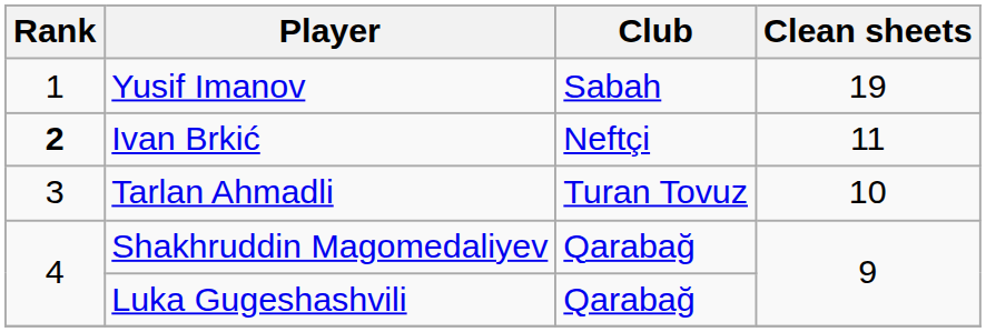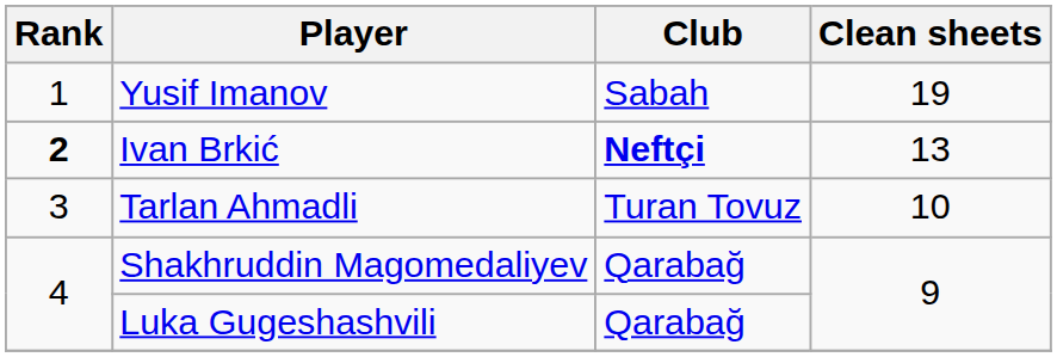 <table class="wikitable" style="text-align:center">
 <tr>
 <th>Rank</th>
 <th>Player</th>
 <th>Club</th>
 <th>Clean sheets</th>
 </tr>
 <tr>
 <td rowspan="1">1</td>
 <td align="left"> <a href='#'>Yusif Imanov</a></td>
 <td align="left"><a href='#'>Sabah</a></td>
 <td rowspan="1">19</td>
 </tr>
 <tr>
 <td rowspan="1"><strong>2</strong></td>
 <td align="left"> <a href='#'>Ivan Brkić</a></td>
-<td align="left"><a href='#'>Neftçi</a></td>
-<td rowspan="1">11</td>
+<td align="left"><strong><a href='#'>Neftçi</a></strong></td>
+<td rowspan="1">13</td>
 </tr>
 <tr>
 <td rowspan="1">3</td>
 <td align="left"> <a href='#'>Tarlan Ahmadli</a></td>
 <td align="left"><a href='#'>Turan Tovuz</a></td>
 <td rowspan="1">10</td>
 </tr>
 <tr>
 <td rowspan="2">4</td>
 <td align="left"> <a href='#'>Shakhruddin Magomedaliyev</a></td>
 <td align="left"><a href='#'>Qarabağ</a></td>
 <td rowspan="2">9</td>
 </tr>
 <tr>
 <td align="left"> <a href='#'>Luka Gugeshashvili</a></td>
 <td align="left"><a href='#'>Qarabağ</a></td>
 </tr>
 <tr>
 </tr>
 </table>
